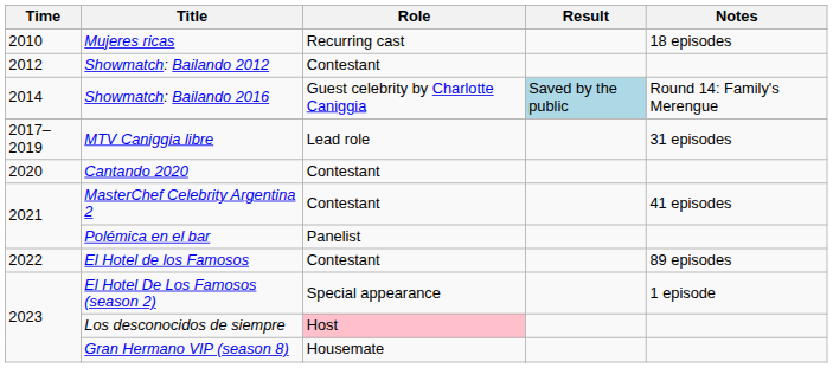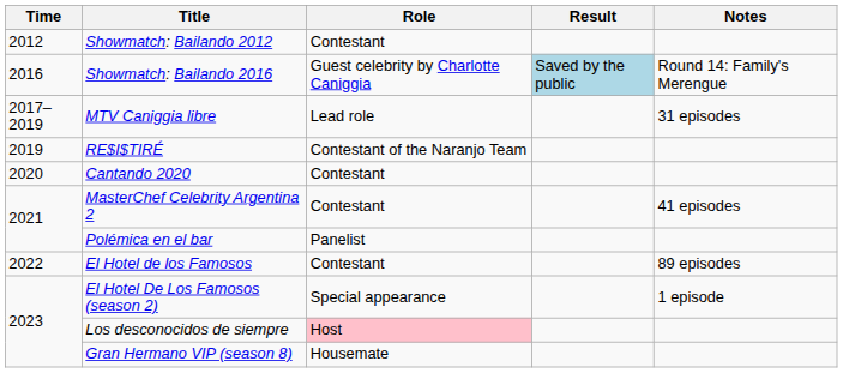 <table class="wikitable">
 <tr>
 <th>Time</th>
 <th>Title</th>
 <th>Role</th>
 <th>Result</th>
 <th>Notes</th>
 </tr>
 <tr>
-<td>2010</td>
-<td><em><a href='#'>Mujeres ricas</a></em></td>
-<td>Recurring cast</td>
-<td></td>
-<td>18 episodes</td>
-</tr>
-<tr>
 <td>2012</td>
 <td><em><a href='#'>Showmatch</a>: <a href='#'>Bailando 2012</a></em></td>
 <td>Contestant</td>
 <td></td>
 <td></td>
 </tr>
 <tr>
-<td>2014</td>
+<td>2016</td>
 <td><em><a href='#'>Showmatch</a>: <a href='#'>Bailando 2016</a></em></td>
 <td>Guest celebrity by <a href='#'>Charlotte Caniggia</a></td>
 <td bgcolor="lightblue">Saved by the public</td>
 <td>Round 14: Family's Merengue</td>
 </tr>
 <tr>
 <td>2017–2019</td>
 <td><em><a href='#'>MTV Caniggia libre</a></em></td>
 <td>Lead role</td>
 <td></td>
 <td>31 episodes</td>
+</tr>
+<tr>
+<td>2019</td>
+<td><em><a href='#'>RE$I$TIRÉ</a></em></td>
+<td>Contestant of the Naranjo Team</td>
+<td></td>
+<td></td>
 </tr>
 <tr>
 <td>2020</td>
 <td><em><a href='#'>Cantando 2020</a></em></td>
 <td>Contestant</td>
 <td></td>
 <td></td>
 </tr>
 <tr>
 <td rowspan="2">2021</td>
 <td><em><a href='#'>MasterChef Celebrity Argentina 2</a></em></td>
 <td>Contestant</td>
 <td></td>
 <td>41 episodes</td>
 </tr>
 <tr>
 <td><em><a href='#'>Polémica en el bar</a></em></td>
 <td>Panelist</td>
 <td></td>
 <td></td>
 </tr>
 <tr>
 <td>2022</td>
 <td><em><a href='#'>El Hotel de los Famosos</a></em></td>
 <td>Contestant</td>
 <td></td>
 <td>89 episodes</td>
 </tr>
 <tr>
 <td rowspan="3">2023</td>
 <td><em><a href='#'>El Hotel De Los Famosos (season 2)</a></em></td>
 <td>Special appearance</td>
 <td></td>
 <td>1 episode</td>
 </tr>
 <tr>
 <td><em>Los desconocidos de siempre</em></td>
 <td style="background: pink;">Host</td>
 <td></td>
 <td></td>
 </tr>
 <tr>
 <td><em><a href='#'>Gran Hermano VIP (season 8)</a></em></td>
 <td>Housemate</td>
 <td></td>
 <td></td>
 </tr>
 </table>
